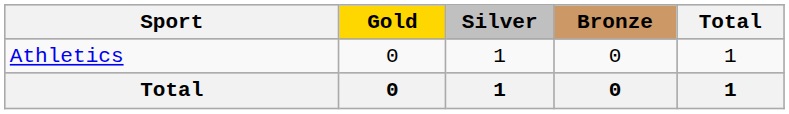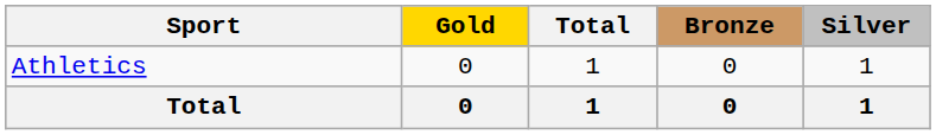 <table class="wikitable sortable" style="text-align:center;">
 <tr>
 <th width=200>Sport</th>
 <td bgcolor=gold width=60><strong>Gold</strong></td>
+<th width=60>Total</th>
+<td bgcolor=#cc9966 width=70><strong>Bronze</strong></td>
 <td bgcolor=silver width=60><strong>Silver</strong></td>
-<td bgcolor=#cc9966 width=70><strong>Bronze</strong></td>
-<th width=60>Total</th>
 </tr>
 <tr>
 <td align=left> <a href='#'>Athletics</a></td>
 <td>0</td>
 <td>1</td>
 <td>0</td>
 <td>1</td>
 </tr>
 <tr>
 <th>Total</th>
 <th>0</th>
 <th>1</th>
 <th>0</th>
 <th>1</th>
 </tr>
 </table>
